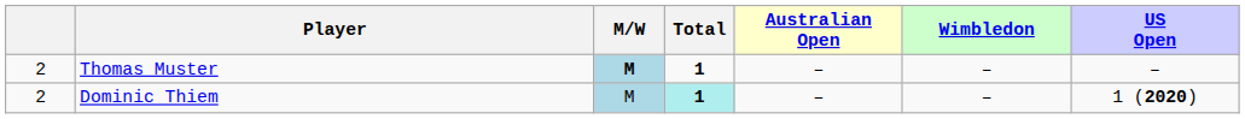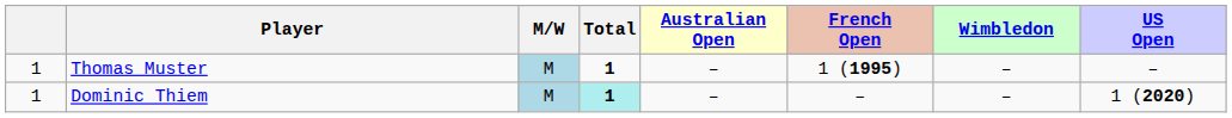 <table class="wikitable mw-datatable sortable" style="text-align:center;">
 <tr>
 <th data-sort-type="number" width="5%"></th>
 <th width="37%">Player</th>
 <th width="5%">M/W</th>
 <th data-sort-type="number" width="5%">Total</th>
 <th style="background-color:#FFFFCC;" width="12%" data-sort-type="number"><a href='#'>Australian<br> Open</a></th>
+<th style="background-color:#EBC2AF;" width="12%" data-sort-type="number"><a href='#'>French<br> Open</a></th>
 <th style="background-color:#CCFFCC;" width="12%" data-sort-type="number"><a href='#'>Wimbledon</a></th>
 <th style="background-color:#CCCCFF;" width="12%" data-sort-type="number"><a href='#'>US<br> Open</a></th>
 </tr>
 <tr>
-<td>2</td>
+<td>1</td>
 <td style="text-align:left"><a href='#'>Thomas Muster</a></td>
-<td style="background-color:lightblue;"><strong>M</strong></td>
+<td style="background-color:lightblue;">M</td>
 <td><strong>1</strong></td>
 <td>–</td>
+<td>1 (<strong>1995</strong>)</td>
 <td>–</td>
 <td>–</td>
 </tr>
 <tr>
-<td>2</td>
+<td>1</td>
 <td style="text-align:left"><a href='#'>Dominic Thiem</a></td>
 <td style="background-color:lightblue;">M</td>
 <td style="background: paleturquoise;"><strong>1</strong></td>
 <td>–</td>
 <td>–</td>
+<td>–</td>
 <td>1 (<strong>2020</strong>)</td>
 </tr>
 </table>
